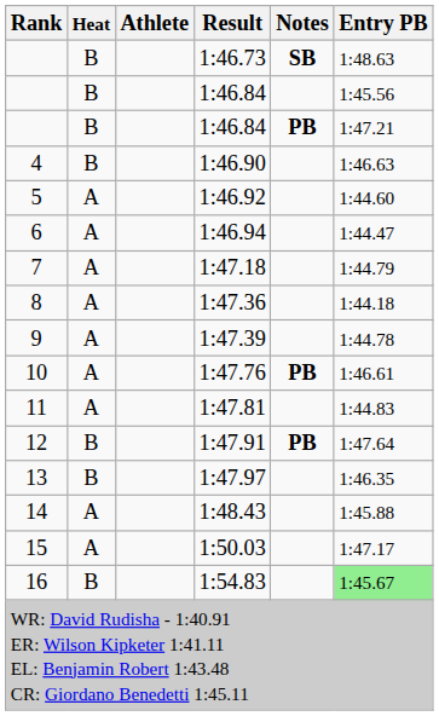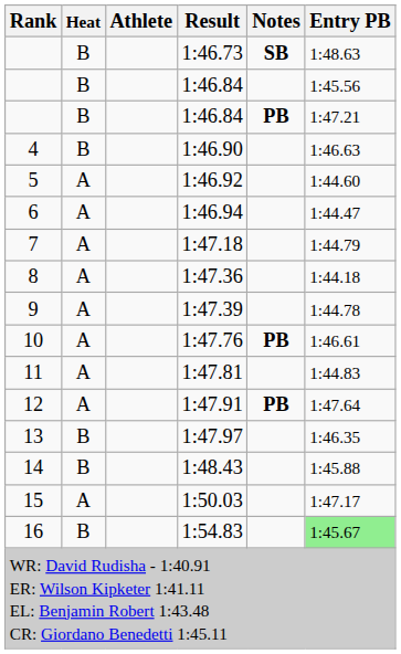 <table class="wikitable sortable" style="text-align:left;">
 <tr>
 <th>Rank</th>
 <th><small>Heat</small></th>
 <th>Athlete</th>
 <th>Result</th>
 <th>Notes</th>
 <th>Entry PB</th>
 </tr>
 <tr>
 <td align=center></td>
 <td align=center>B</td>
 <td></td>
 <td align=center>1:46.73</td>
 <td align=center><strong>SB</strong></td>
 <td><small>1:48.63</small></td>
 </tr>
 <tr>
 <td align=center></td>
 <td align=center>B</td>
 <td></td>
 <td align=center>1:46.84</td>
 <td></td>
 <td><small>1:45.56</small></td>
 </tr>
 <tr>
 <td align=center></td>
 <td align=center>B</td>
 <td></td>
 <td align=center>1:46.84</td>
 <td align=center><strong>PB</strong></td>
 <td><small>1:47.21</small></td>
 </tr>
 <tr>
 <td align=center>4</td>
 <td align=center>B</td>
 <td></td>
 <td align=center>1:46.90</td>
 <td></td>
 <td><small>1:46.63</small></td>
 </tr>
 <tr>
 <td align=center>5</td>
 <td align=center>A</td>
 <td></td>
 <td align=center>1:46.92</td>
 <td></td>
 <td><small>1:44.60</small></td>
 </tr>
 <tr>
 <td align=center>6</td>
 <td align=center>A</td>
 <td></td>
 <td align=center>1:46.94</td>
 <td></td>
 <td><small>1:44.47</small></td>
 </tr>
 <tr>
 <td align=center>7</td>
 <td align=center>A</td>
 <td></td>
 <td align=center>1:47.18</td>
 <td></td>
 <td><small>1:44.79</small></td>
 </tr>
 <tr>
 <td align=center>8</td>
 <td align=center>A</td>
 <td></td>
 <td align=center>1:47.36</td>
 <td></td>
 <td><small>1:44.18</small></td>
 </tr>
 <tr>
 <td align=center>9</td>
 <td align=center>A</td>
 <td></td>
 <td align=center>1:47.39</td>
 <td></td>
 <td><small>1:44.78</small></td>
 </tr>
 <tr>
 <td align=center>10</td>
 <td align=center>A</td>
 <td></td>
 <td align=center>1:47.76</td>
 <td align=center><strong>PB</strong></td>
 <td><small>1:46.61</small></td>
 </tr>
 <tr>
 <td align=center>11</td>
 <td align=center>A</td>
 <td></td>
 <td align=center>1:47.81</td>
 <td></td>
 <td><small>1:44.83</small></td>
 </tr>
 <tr>
 <td align=center>12</td>
-<td align=center>B</td>
+<td align=center>A</td>
 <td></td>
 <td align=center>1:47.91</td>
 <td align=center><strong>PB</strong></td>
 <td><small>1:47.64</small></td>
 </tr>
 <tr>
 <td align=center>13</td>
 <td align=center>B</td>
 <td></td>
 <td align=center>1:47.97</td>
 <td></td>
 <td><small>1:46.35</small></td>
 </tr>
 <tr>
 <td align=center>14</td>
-<td align=center>A</td>
+<td align=center>B</td>
 <td></td>
 <td align=center>1:48.43</td>
 <td></td>
 <td><small>1:45.88</small></td>
 </tr>
 <tr>
 <td align=center>15</td>
 <td align=center>A</td>
 <td></td>
 <td align=center>1:50.03</td>
 <td></td>
 <td><small>1:47.17</small></td>
 </tr>
 <tr>
 <td align=center>16</td>
 <td align=center>B</td>
 <td></td>
 <td align=center>1:54.83</td>
 <td></td>
 <td style="background: lightgreen;"><small>1:45.67</small></td>
 </tr>
 <tr>
 <td colspan="7" bgcolor="#cccccc"><small>WR:   <a href='#'>David Rudisha</a> - 1:40.91<br>ER:  <a href='#'>Wilson Kipketer</a> 1:41.11<br></small><small>EL:   <a href='#'>Benjamin Robert</a> 1:43.48<br>CR:  <a href='#'>Giordano Benedetti</a> 1:45.11</small></td>
 </tr>
 </table>
